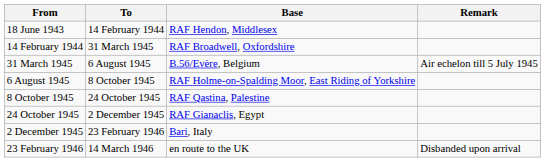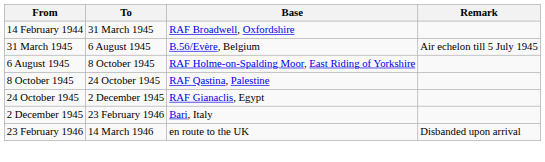 <table class="wikitable">
 <tr>
 <th>From</th>
 <th>To</th>
 <th>Base</th>
 <th>Remark</th>
-</tr>
-<tr>
-<td>18 June 1943</td>
-<td>14 February 1944</td>
-<td><a href='#'>RAF Hendon</a>, <a href='#'>Middlesex</a></td>
-<td></td>
 </tr>
 <tr>
 <td>14 February 1944</td>
 <td>31 March 1945</td>
 <td><a href='#'>RAF Broadwell</a>, <a href='#'>Oxfordshire</a></td>
 <td></td>
 </tr>
 <tr>
 <td>31 March 1945</td>
 <td>6 August 1945</td>
 <td><a href='#'>B.56/Evère</a>, Belgium</td>
 <td>Air echelon till 5 July 1945</td>
 </tr>
 <tr>
 <td>6 August 1945</td>
 <td>8 October 1945</td>
 <td><a href='#'>RAF Holme-on-Spalding Moor</a>, <a href='#'>East Riding of Yorkshire</a></td>
 <td></td>
 </tr>
 <tr>
 <td>8 October 1945</td>
 <td>24 October 1945</td>
 <td><a href='#'>RAF Qastina</a>, <a href='#'>Palestine</a></td>
 <td></td>
 </tr>
 <tr>
 <td>24 October 1945</td>
 <td>2 December 1945</td>
 <td><a href='#'>RAF Gianaclis</a>, Egypt</td>
 <td></td>
 </tr>
 <tr>
 <td>2 December 1945</td>
 <td>23 February 1946</td>
 <td><a href='#'>Bari</a>, Italy</td>
 <td></td>
 </tr>
 <tr>
 <td>23 February 1946</td>
 <td>14 March 1946</td>
 <td>en route to the UK</td>
 <td>Disbanded upon arrival</td>
 </tr>
 </table>
